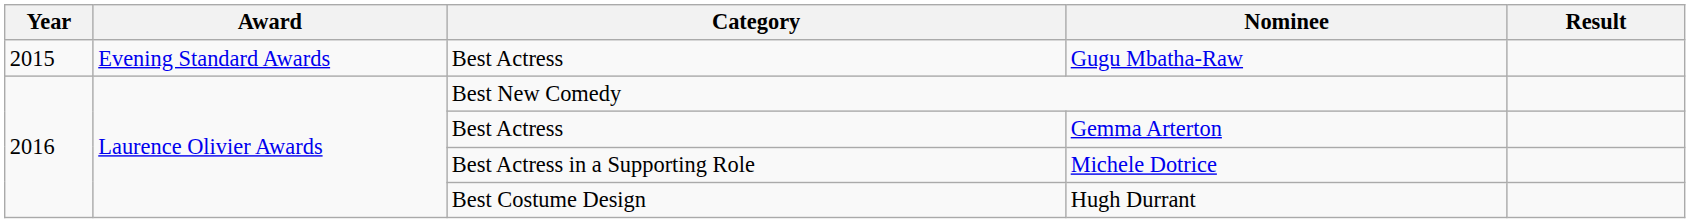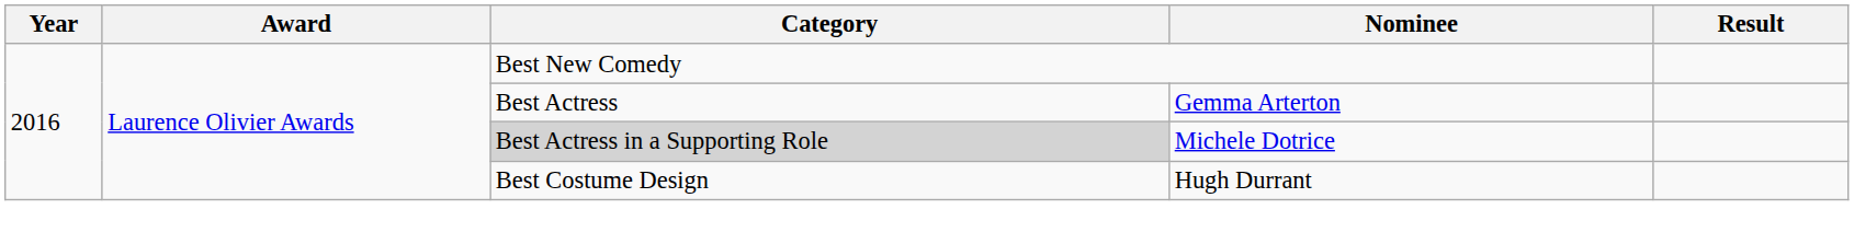 <table class="wikitable" style="width:95%;">
 <tr valign="bottom">
 <th style="width:5%;">Year</th>
 <th style="width:20%;">Award</th>
 <th style="width:35%;">Category</th>
 <th style="width:25%;">Nominee</th>
 <th style="width:10%;">Result</th>
-</tr>
-<tr>
-<td>2015</td>
-<td><a href='#'>Evening Standard Awards</a></td>
-<td>Best Actress</td>
-<td><a href='#'>Gugu Mbatha-Raw</a></td>
-<td></td>
 </tr>
 <tr>
 <td rowspan="4">2016</td>
 <td rowspan="4"><a href='#'>Laurence Olivier Awards</a></td>
 <td colspan="2">Best New Comedy</td>
 <td></td>
 </tr>
 <tr>
 <td>Best Actress</td>
 <td><a href='#'>Gemma Arterton</a></td>
 <td></td>
 </tr>
 <tr>
-<td>Best Actress in a Supporting Role</td>
+<td style="background: lightgrey;">Best Actress in a Supporting Role</td>
 <td><a href='#'>Michele Dotrice</a></td>
 <td></td>
 </tr>
 <tr>
 <td>Best Costume Design</td>
 <td>Hugh Durrant</td>
 <td></td>
 </tr>
 </table>
